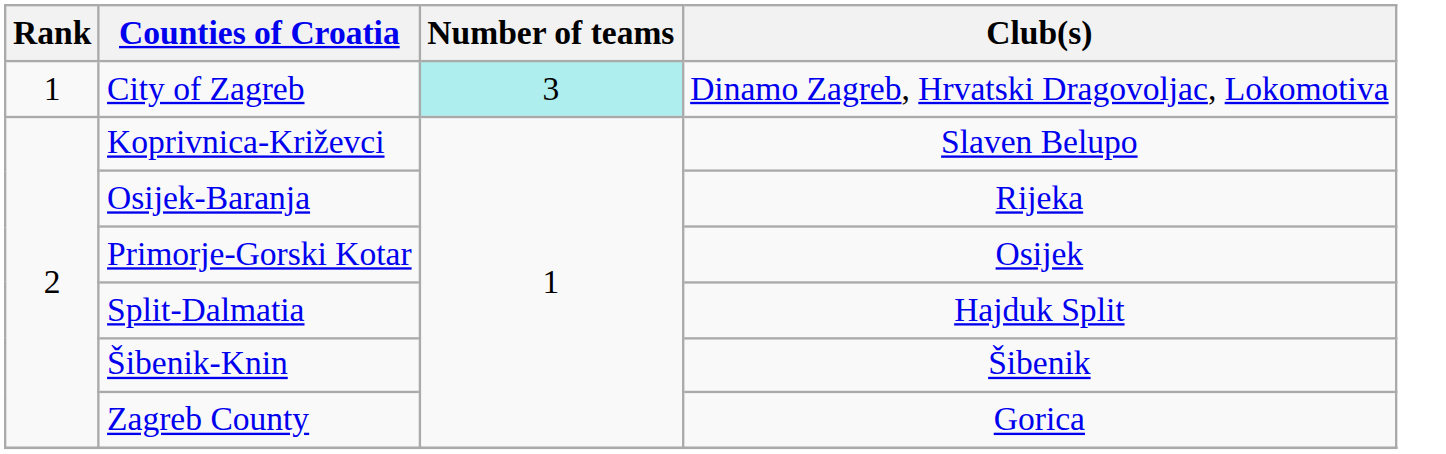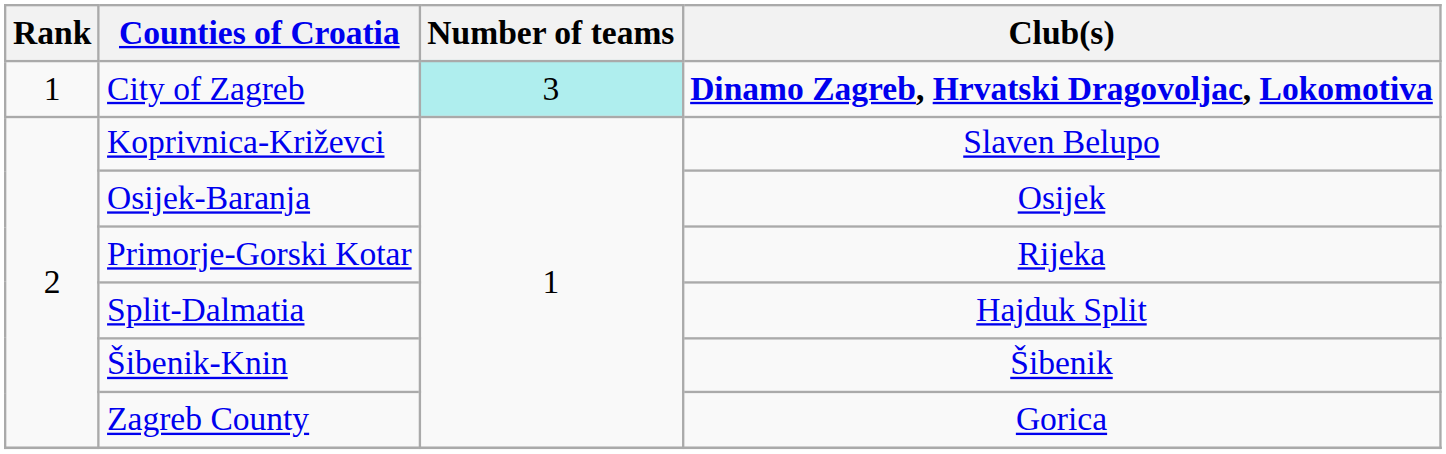 <table class="wikitable" style="font-size:90%;">
 <tr>
 <th>Rank</th>
 <th><a href='#'>Counties of Croatia</a></th>
 <th>Number of teams</th>
 <th>Club(s)</th>
 </tr>
 <tr>
 <td align="center">1</td>
 <td>  <a href='#'>City of Zagreb</a></td>
 <td align="center" style="background: paleturquoise;">3</td>
-<td align="center"><a href='#'>Dinamo Zagreb</a>, <a href='#'>Hrvatski Dragovoljac</a>, <a href='#'>Lokomotiva</a></td>
+<td align="center"><strong><a href='#'>Dinamo Zagreb</a>, <a href='#'>Hrvatski Dragovoljac</a>, <a href='#'>Lokomotiva</a></strong></td>
 </tr>
 <tr>
 <td align="center" rowspan=6>2</td>
 <td>  <a href='#'>Koprivnica-Križevci</a></td>
 <td align="center" rowspan=6>1</td>
 <td align="center"><a href='#'>Slaven Belupo</a></td>
 </tr>
 <tr>
 <td>  <a href='#'>Osijek-Baranja</a></td>
-<td align="center"><a href='#'>Rijeka</a></td>
+<td align="center"><a href='#'>Osijek</a></td>
 </tr>
 <tr>
 <td>  <a href='#'>Primorje-Gorski Kotar</a></td>
-<td align="center"><a href='#'>Osijek</a></td>
+<td align="center"><a href='#'>Rijeka</a></td>
 </tr>
 <tr>
 <td>  <a href='#'>Split-Dalmatia</a></td>
 <td align="center"><a href='#'>Hajduk Split</a></td>
 </tr>
 <tr>
 <td>  <a href='#'>Šibenik-Knin</a></td>
 <td align="center"><a href='#'>Šibenik</a></td>
 </tr>
 <tr>
 <td>  <a href='#'>Zagreb County</a></td>
 <td align="center"><a href='#'>Gorica</a></td>
 </tr>
 <tr>
 </tr>
 </table>
